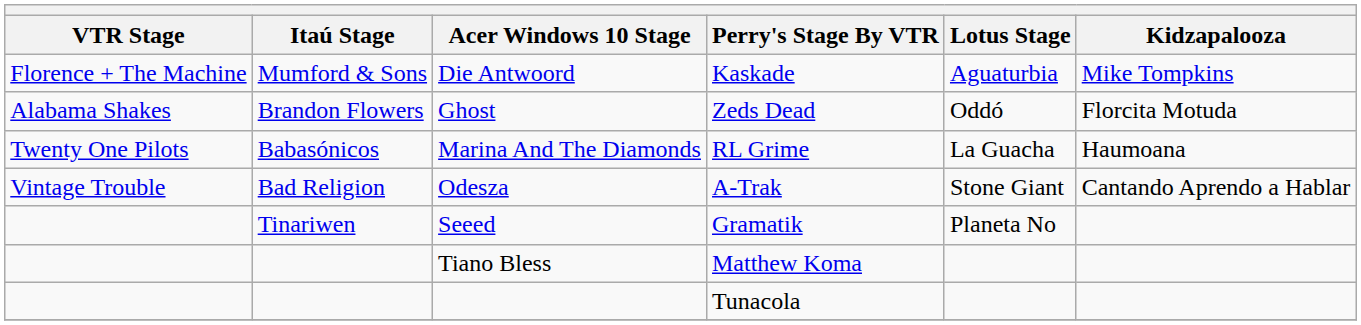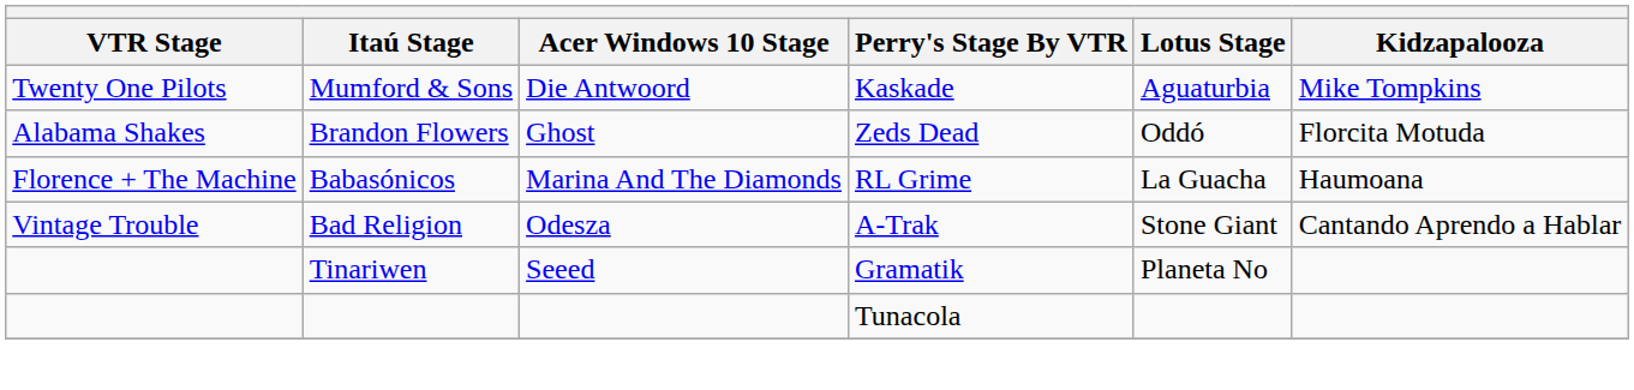 <table class="wikitable">
 <tr>
 <th colspan="6"></th>
 </tr>
 <tr>
 <th>VTR Stage</th>
 <th>Itaú Stage</th>
 <th>Acer Windows 10 Stage</th>
 <th>Perry's Stage By VTR</th>
 <th>Lotus Stage</th>
 <th>Kidzapalooza</th>
 </tr>
 <tr>
-<td><a href='#'>Florence + The Machine</a></td>
+<td><a href='#'>Twenty One Pilots</a></td>
 <td><a href='#'>Mumford & Sons</a></td>
 <td><a href='#'>Die Antwoord</a></td>
 <td><a href='#'>Kaskade</a></td>
 <td><a href='#'>Aguaturbia</a></td>
 <td><a href='#'>Mike Tompkins</a></td>
 </tr>
 <tr>
 <td><a href='#'>Alabama Shakes</a></td>
 <td><a href='#'>Brandon Flowers</a></td>
 <td><a href='#'>Ghost</a></td>
 <td><a href='#'>Zeds Dead</a></td>
 <td>Oddó</td>
 <td>Florcita Motuda</td>
 </tr>
 <tr>
-<td><a href='#'>Twenty One Pilots</a></td>
+<td><a href='#'>Florence + The Machine</a></td>
 <td><a href='#'>Babasónicos</a></td>
 <td><a href='#'>Marina And The Diamonds</a></td>
 <td><a href='#'>RL Grime</a></td>
 <td>La Guacha</td>
 <td>Haumoana</td>
 </tr>
 <tr>
 <td><a href='#'>Vintage Trouble</a></td>
 <td><a href='#'>Bad Religion</a></td>
 <td><a href='#'>Odesza</a></td>
 <td><a href='#'>A-Trak</a></td>
 <td>Stone Giant</td>
 <td>Cantando Aprendo a Hablar</td>
 </tr>
 <tr>
 <td></td>
 <td><a href='#'>Tinariwen</a></td>
 <td><a href='#'>Seeed</a></td>
 <td><a href='#'>Gramatik</a></td>
 <td>Planeta No</td>
 <td></td>
 </tr>
 <tr>
 <td></td>
 <td></td>
-<td>Tiano Bless</td>
-<td><a href='#'>Matthew Koma</a></td>
-<td></td>
-<td></td>
-</tr>
-<tr>
-<td></td>
-<td></td>
 <td></td>
 <td>Tunacola</td>
 <td></td>
 <td></td>
 </tr>
 <tr>
 </tr>
 </table>
